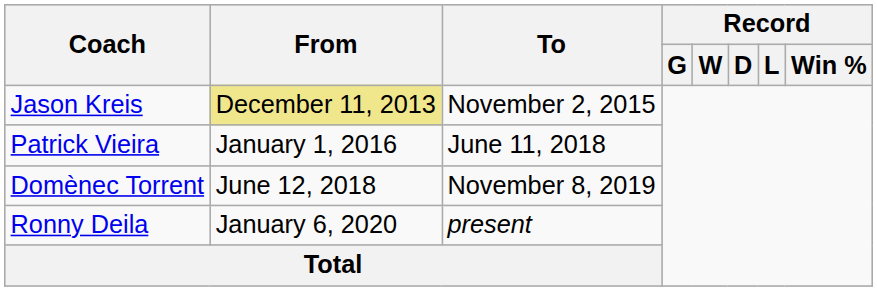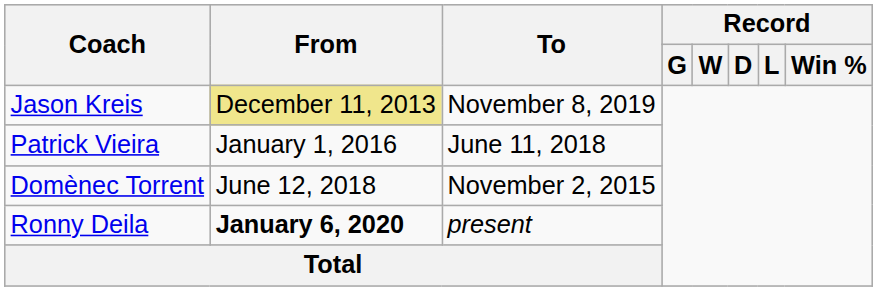 <table class="wikitable sortable" style="text-align: center">
 <tr>
 <th rowspan="2">Coach</th>
 <th rowspan="2">From</th>
 <th rowspan="2">To</th>
 <th colspan="6">Record </th>
 </tr>
 <tr>
 <th>G</th>
 <th>W</th>
 <th>D</th>
 <th>L</th>
 <th>Win %</th>
 </tr>
 <tr>
 <td align=left> <a href='#'>Jason Kreis</a></td>
 <td align=left style="background: khaki;">December 11, 2013</td>
-<td align=left>November 2, 2015<br></td>
+<td align=left>November 8, 2019<br></td>
 </tr>
 <tr>
 <td align=left> <a href='#'>Patrick Vieira</a></td>
 <td align=left>January 1, 2016</td>
 <td align=left>June 11, 2018<br></td>
 </tr>
 <tr>
 <td align=left> <a href='#'>Domènec Torrent</a></td>
 <td align=left>June 12, 2018</td>
-<td align=left>November 8, 2019<br></td>
+<td align=left>November 2, 2015<br></td>
 </tr>
 <tr>
 <td align=left> <a href='#'>Ronny Deila</a></td>
-<td align=left>January 6, 2020</td>
+<td align=left><strong>January 6, 2020</strong></td>
 <td align=left><em>present</em><br></td>
 </tr>
 <tr>
 <th colspan="3">Total<br></th>
 </tr>
 </table>
